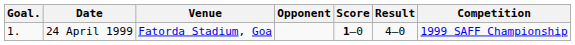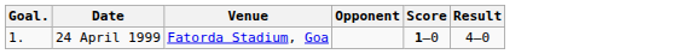 <table class="wikitable" style="font-size:95%">
 <tr>
 <th>Goal.</th>
 <th>Date</th>
 <th>Venue</th>
 <th>Opponent</th>
 <th>Score</th>
 <th>Result</th>
-<th>Competition</th>
 </tr>
 <tr>
 <td>1.</td>
 <td>24 April 1999</td>
 <td><a href='#'>Fatorda Stadium</a>, <a href='#'>Goa</a></td>
 <td></td>
 <td align=center><strong>1</strong>–0</td>
 <td align=center>4–0</td>
-<td><a href='#'>1999 SAFF Championship</a></td>
 </tr>
 </table>
